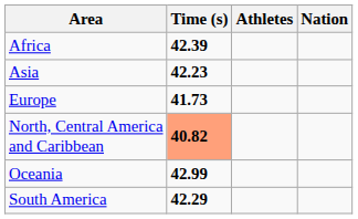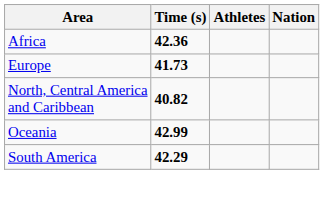 <table class="wikitable" style="text-align:left; font-size:90%;">
 <tr>
 <th>Area</th>
 <th>Time (s)</th>
 <th>Athletes</th>
 <th>Nation</th>
 </tr>
 <tr>
 <td><a href='#'>Africa</a> </td>
-<td><strong>42.39</strong></td>
-<td></td>
-<td></td>
-</tr>
-<tr>
-<td><a href='#'>Asia</a> </td>
-<td><strong>42.23</strong></td>
+<td><strong>42.36</strong></td>
 <td></td>
 <td></td>
 </tr>
 <tr>
 <td><a href='#'>Europe</a> </td>
 <td><strong>41.73</strong></td>
 <td></td>
 <td></td>
 </tr>
 <tr>
 <td><a href='#'>North, Central America<br> and Caribbean</a> </td>
-<td style="background: lightsalmon;"><strong>40.82</strong> </td>
+<td><strong>40.82</strong> </td>
 <td></td>
 <td></td>
 </tr>
 <tr>
 <td><a href='#'>Oceania</a> </td>
 <td><strong>42.99</strong></td>
 <td></td>
 <td></td>
 </tr>
 <tr>
 <td><a href='#'>South America</a> </td>
 <td><strong>42.29</strong></td>
 <td></td>
 <td></td>
 </tr>
 </table>
